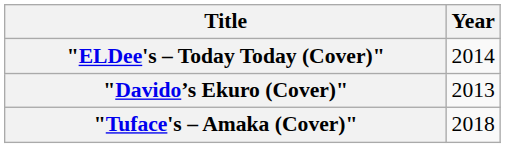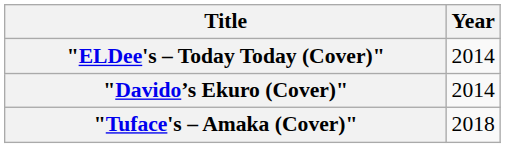 <table class="wikitable plainrowheaders" style="text-align:center;">
 <tr>
 <th scope="col"  style="width:20em;">Title</th>
 <th scope="col">Year</th>
 </tr>
 <tr>
 <th scope="row">"<a href='#'>ELDee</a>'s – Today Today (Cover)"</th>
 <td>2014</td>
 </tr>
 <tr>
 <th scope="row">"<a href='#'>Davido</a>’s Ekuro (Cover)"</th>
-<td>2013</td>
+<td>2014</td>
 </tr>
 <tr>
 <th scope="row">"<a href='#'>Tuface</a>'s – Amaka (Cover)"</th>
 <td>2018</td>
 </tr>
 </table>
